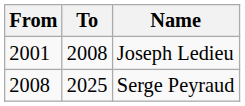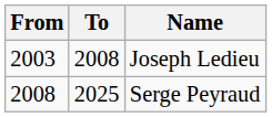 <table class="wikitable">
 <tr>
 <th>From</th>
 <th>To</th>
 <th>Name</th>
 </tr>
 <tr>
-<td>2001</td>
+<td>2003</td>
 <td>2008</td>
 <td>Joseph Ledieu</td>
 </tr>
 <tr>
 <td>2008</td>
 <td>2025</td>
 <td>Serge Peyraud</td>
 </tr>
 </table>
